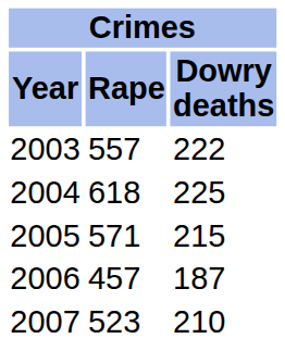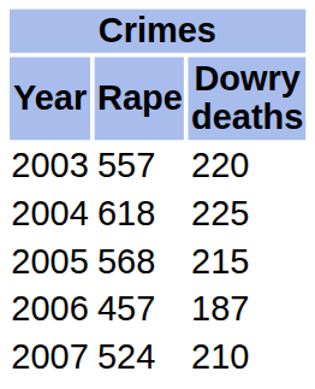 <table class="toccolours" style="clear:right; float:right; background:#ffffff; margin: 0 0 0.5em 1em; width:220">
 <tr>
 <th style="background:#A8BDEC" align="center" colspan="3"><strong>Crimes</strong></th>
 </tr>
 <tr>
 <th style="background:#A8BDEC" align="center"><strong>Year</strong></th>
 <th style="background:#A8BDEC" align="center"><strong>Rape</strong></th>
 <th style="background:#A8BDEC" align="center"><strong>Dowry<br> deaths</strong></th>
 </tr>
 <tr>
 <td align="center">2003</td>
 <td>557</td>
-<td>222</td>
+<td>220</td>
 </tr>
 <tr>
 <td align="center">2004</td>
 <td>618</td>
 <td>225</td>
 </tr>
 <tr>
 <td align="center">2005</td>
-<td>571</td>
+<td>568</td>
 <td>215</td>
 </tr>
 <tr>
 <td align="center">2006</td>
 <td>457</td>
 <td>187</td>
 </tr>
 <tr>
 <td align="center">2007</td>
-<td>523</td>
+<td>524</td>
 <td>210</td>
 </tr>
 </table>
